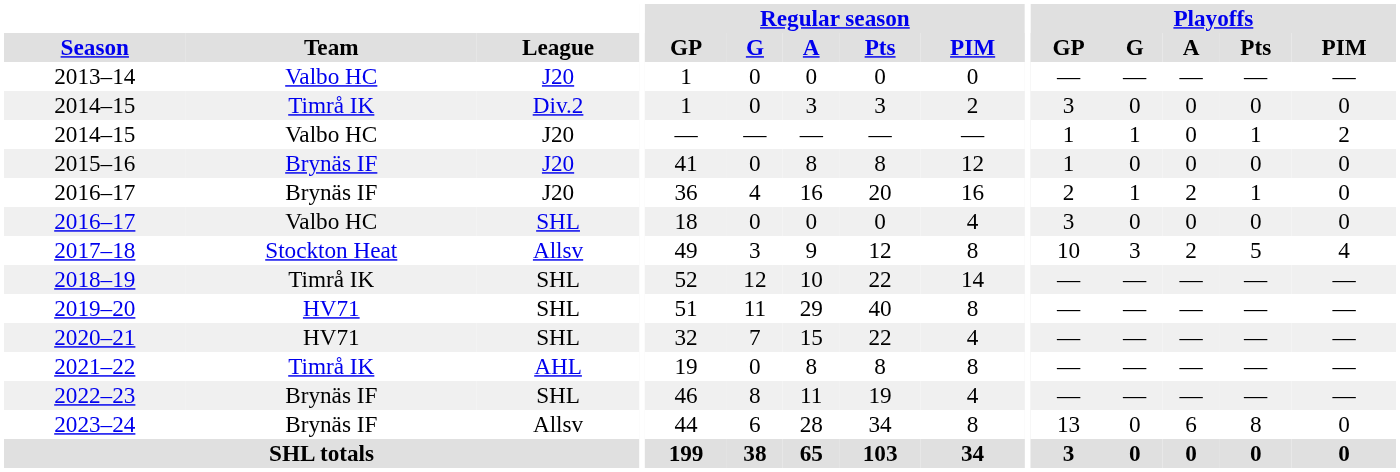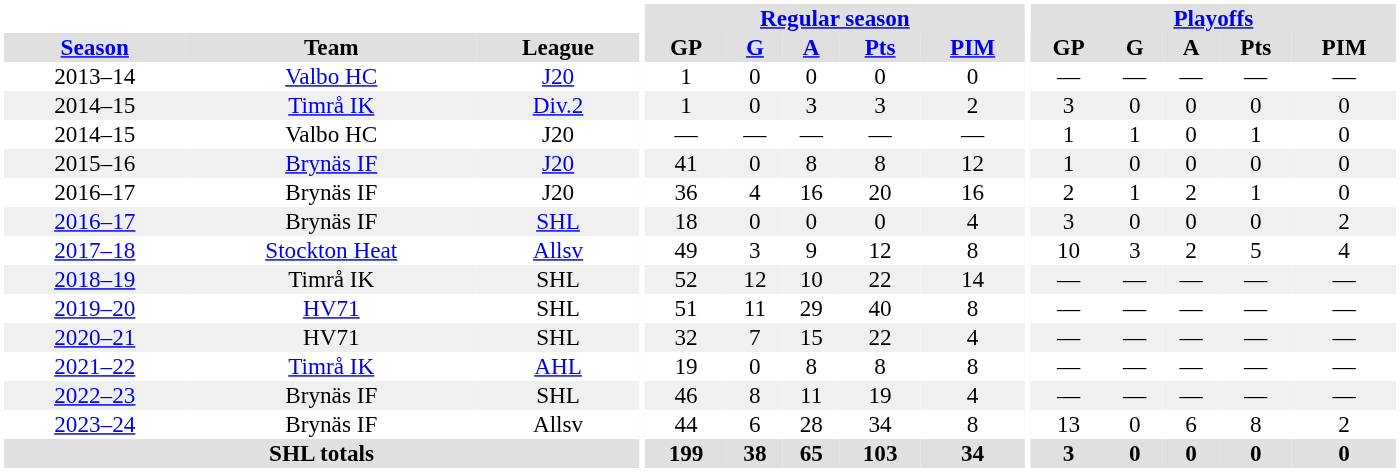 <table border="0" cellpadding="1" cellspacing="0" style="text-align:center; width:60em">
 <tr bgcolor="#e0e0e0">
 <th colspan="3" bgcolor="#ffffff"></th>
 <th rowspan="100" bgcolor="#ffffff"></th>
 <th colspan="5"><a href='#'>Regular season</a></th>
 <th rowspan="100" bgcolor="#ffffff"></th>
 <th colspan="5"><a href='#'>Playoffs</a></th>
 </tr>
 <tr bgcolor="#e0e0e0">
 <th><a href='#'>Season</a></th>
 <th>Team</th>
 <th>League</th>
 <th>GP</th>
 <th><a href='#'>G</a></th>
 <th><a href='#'>A</a></th>
 <th><a href='#'>Pts</a></th>
 <th><a href='#'>PIM</a></th>
 <th>GP</th>
 <th>G</th>
 <th>A</th>
 <th>Pts</th>
 <th>PIM</th>
 </tr>
 <tr>
 <td>2013–14</td>
 <td><a href='#'>Valbo HC</a></td>
 <td><a href='#'>J20</a></td>
 <td>1</td>
 <td>0</td>
 <td>0</td>
 <td>0</td>
 <td>0</td>
 <td>—</td>
 <td>—</td>
 <td>—</td>
 <td>—</td>
 <td>—</td>
 </tr>
 <tr bgcolor="#f0f0f0">
 <td>2014–15</td>
 <td><a href='#'>Timrå IK</a></td>
 <td><a href='#'>Div.2</a></td>
 <td>1</td>
 <td>0</td>
 <td>3</td>
 <td>3</td>
 <td>2</td>
 <td>3</td>
 <td>0</td>
 <td>0</td>
 <td>0</td>
 <td>0</td>
 </tr>
 <tr>
 <td>2014–15</td>
 <td>Valbo HC</td>
 <td>J20</td>
 <td>—</td>
 <td>—</td>
 <td>—</td>
 <td>—</td>
 <td>—</td>
 <td>1</td>
 <td>1</td>
 <td>0</td>
 <td>1</td>
-<td>2</td>
+<td>0</td>
 </tr>
 <tr bgcolor="#f0f0f0">
 <td>2015–16</td>
 <td><a href='#'>Brynäs IF</a></td>
 <td><a href='#'>J20</a></td>
 <td>41</td>
 <td>0</td>
 <td>8</td>
 <td>8</td>
 <td>12</td>
 <td>1</td>
 <td>0</td>
 <td>0</td>
 <td>0</td>
 <td>0</td>
 </tr>
 <tr>
 <td>2016–17</td>
 <td>Brynäs IF</td>
 <td>J20</td>
 <td>36</td>
 <td>4</td>
 <td>16</td>
 <td>20</td>
 <td>16</td>
 <td>2</td>
 <td>1</td>
 <td>2</td>
 <td>1</td>
 <td>0</td>
 </tr>
 <tr bgcolor="#f0f0f0">
 <td><a href='#'>2016–17</a></td>
-<td>Valbo HC</td>
+<td>Brynäs IF</td>
 <td><a href='#'>SHL</a></td>
 <td>18</td>
 <td>0</td>
 <td>0</td>
 <td>0</td>
 <td>4</td>
 <td>3</td>
 <td>0</td>
 <td>0</td>
 <td>0</td>
-<td>0</td>
+<td>2</td>
 </tr>
 <tr>
 <td><a href='#'>2017–18</a></td>
 <td><a href='#'>Stockton Heat</a></td>
 <td><a href='#'>Allsv</a></td>
 <td>49</td>
 <td>3</td>
 <td>9</td>
 <td>12</td>
 <td>8</td>
 <td>10</td>
 <td>3</td>
 <td>2</td>
 <td>5</td>
 <td>4</td>
 </tr>
 <tr bgcolor="#f0f0f0">
 <td><a href='#'>2018–19</a></td>
 <td>Timrå IK</td>
 <td>SHL</td>
 <td>52</td>
 <td>12</td>
 <td>10</td>
 <td>22</td>
 <td>14</td>
 <td>—</td>
 <td>—</td>
 <td>—</td>
 <td>—</td>
 <td>—</td>
 </tr>
 <tr>
 <td><a href='#'>2019–20</a></td>
 <td><a href='#'>HV71</a></td>
 <td>SHL</td>
 <td>51</td>
 <td>11</td>
 <td>29</td>
 <td>40</td>
 <td>8</td>
 <td>—</td>
 <td>—</td>
 <td>—</td>
 <td>—</td>
 <td>—</td>
 </tr>
 <tr bgcolor="#f0f0f0">
 <td><a href='#'>2020–21</a></td>
 <td>HV71</td>
 <td>SHL</td>
 <td>32</td>
 <td>7</td>
 <td>15</td>
 <td>22</td>
 <td>4</td>
 <td>—</td>
 <td>—</td>
 <td>—</td>
 <td>—</td>
 <td>—</td>
 </tr>
 <tr>
 <td><a href='#'>2021–22</a></td>
 <td><a href='#'>Timrå IK</a></td>
 <td><a href='#'>AHL</a></td>
 <td>19</td>
 <td>0</td>
 <td>8</td>
 <td>8</td>
 <td>8</td>
 <td>—</td>
 <td>—</td>
 <td>—</td>
 <td>—</td>
 <td>—</td>
 </tr>
 <tr bgcolor="#f0f0f0">
 <td><a href='#'>2022–23</a></td>
 <td>Brynäs IF</td>
 <td>SHL</td>
 <td>46</td>
 <td>8</td>
 <td>11</td>
 <td>19</td>
 <td>4</td>
 <td>—</td>
 <td>—</td>
 <td>—</td>
 <td>—</td>
 <td>—</td>
 </tr>
 <tr>
 <td><a href='#'>2023–24</a></td>
 <td>Brynäs IF</td>
 <td>Allsv</td>
 <td>44</td>
 <td>6</td>
 <td>28</td>
 <td>34</td>
 <td>8</td>
 <td>13</td>
 <td>0</td>
 <td>6</td>
 <td>8</td>
-<td>0</td>
+<td>2</td>
 </tr>
 <tr ALIGN="center" bgcolor="#e0e0e0">
 <th colspan="3">SHL totals</th>
 <th>199</th>
 <th>38</th>
 <th>65</th>
 <th>103</th>
 <th>34</th>
 <th>3</th>
 <th>0</th>
 <th>0</th>
 <th>0</th>
 <th>0</th>
 </tr>
 </table>
